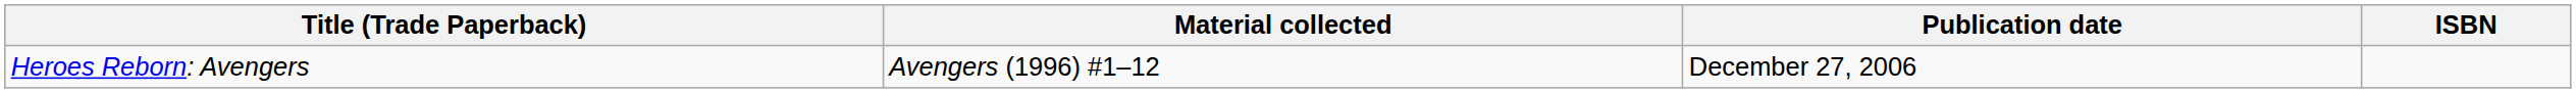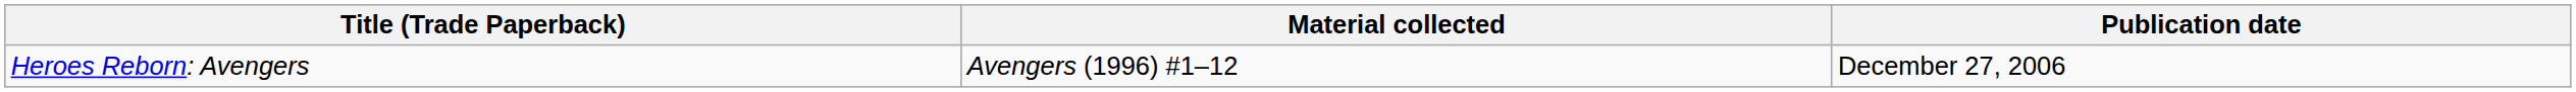 <table class="wikitable" style="width:100%;">
 <tr>
 <th>Title (Trade Paperback)</th>
 <th>Material collected</th>
 <th>Publication date</th>
-<th>ISBN</th>
 </tr>
 <tr>
 <td><em><a href='#'>Heroes Reborn</a>: Avengers</em></td>
 <td><em>Avengers</em> (1996) #1–12</td>
 <td>December 27, 2006</td>
-<td style=white-space:nowrap></td>
 </tr>
 </table>
